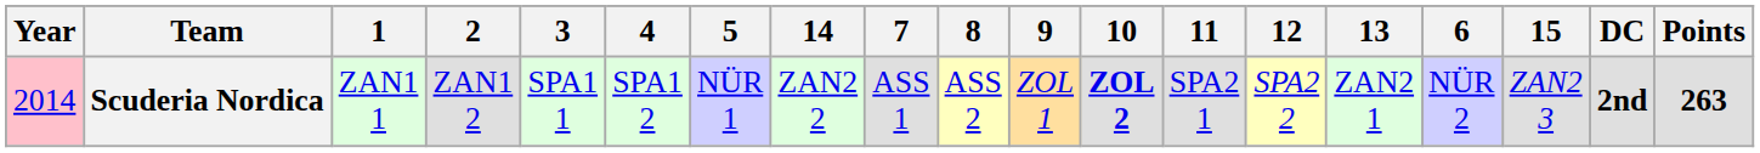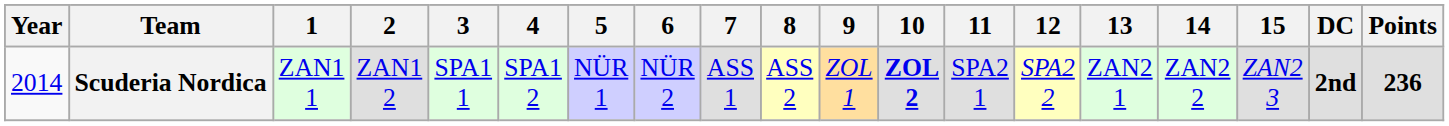 <table class="wikitable" style="text-align:center; font-size:85%">
 <tr>
 <th>Year</th>
 <th>Team</th>
 <th>1</th>
 <th>2</th>
 <th>3</th>
 <th>4</th>
 <th>5</th>
-<th>14</th>
+<th>6</th>
 <th>7</th>
 <th>8</th>
 <th>9</th>
 <th>10</th>
 <th>11</th>
 <th>12</th>
 <th>13</th>
-<th>6</th>
+<th>14</th>
 <th>15</th>
 <th>DC</th>
 <th>Points</th>
 </tr>
 <tr>
-<td style="background: pink;"><a href='#'>2014</a></td>
+<td><a href='#'>2014</a></td>
 <th nowrap>Scuderia Nordica</th>
 <td style="background:#DFFFDF;"><a href='#'>ZAN1<br>1</a><br></td>
 <td style="background:#DFDFDF;"><a href='#'>ZAN1<br>2</a><br></td>
 <td style="background:#DFFFDF;"><a href='#'>SPA1<br>1</a><br></td>
 <td style="background:#DFFFDF;"><a href='#'>SPA1<br>2</a><br></td>
 <td style="background:#CFCFFF;"><a href='#'>NÜR<br>1</a><br></td>
-<td style="background:#DFFFDF;"><a href='#'>ZAN2<br>2</a><br></td>
+<td style="background:#CFCFFF;"><a href='#'>NÜR<br>2</a><br></td>
 <td style="background:#DFDFDF;"><a href='#'>ASS<br>1</a><br></td>
 <td style="background:#FFFFBF;"><a href='#'>ASS<br>2</a><br></td>
 <td style="background:#FFDF9F;"><em><a href='#'>ZOL<br>1</a></em><br></td>
 <td style="background:#DFDFDF;"><strong><a href='#'>ZOL<br>2</a><br></strong></td>
 <td style="background:#DFDFDF;"><a href='#'>SPA2<br>1</a><br></td>
 <td style="background:#FFFFBF;"><em><a href='#'>SPA2<br>2</a></em><br></td>
 <td style="background:#DFFFDF;"><a href='#'>ZAN2<br>1</a><br></td>
-<td style="background:#CFCFFF;"><a href='#'>NÜR<br>2</a><br></td>
+<td style="background:#DFFFDF;"><a href='#'>ZAN2<br>2</a><br></td>
 <td style="background:#DFDFDF;"><em><a href='#'>ZAN2<br>3</a></em><br></td>
 <th style="background:#DFDFDF;">2nd</th>
-<th style="background:#DFDFDF;">263</th>
+<th style="background:#DFDFDF;">236</th>
 </tr>
 </table>
